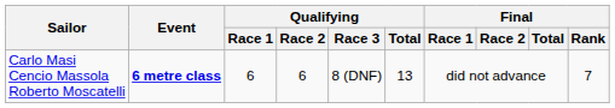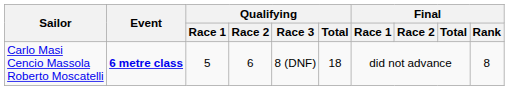 <table class=wikitable style="font-size:90%">
 <tr>
 <th rowspan=2>Sailor</th>
 <th rowspan=2>Event</th>
 <th colspan=4>Qualifying</th>
 <th colspan=4>Final</th>
 </tr>
 <tr>
 <th>Race 1</th>
 <th>Race 2</th>
 <th>Race 3</th>
 <th>Total</th>
 <th>Race 1</th>
 <th>Race 2</th>
 <th>Total</th>
 <th>Rank</th>
 </tr>
 <tr>
 <td><a href='#'>Carlo Masi</a> <br> <a href='#'>Cencio Massola</a> <br> <a href='#'>Roberto Moscatelli</a></td>
 <td><strong><a href='#'>6 metre class</a></strong></td>
-<td align=center>6</td>
+<td align=center>5</td>
 <td align=center>6</td>
 <td align=center>8 (DNF)</td>
-<td align=center>13</td>
+<td align=center>18</td>
 <td align=center colspan=3>did not advance</td>
-<td align=center>7</td>
+<td align=center>8</td>
 </tr>
 </table>
